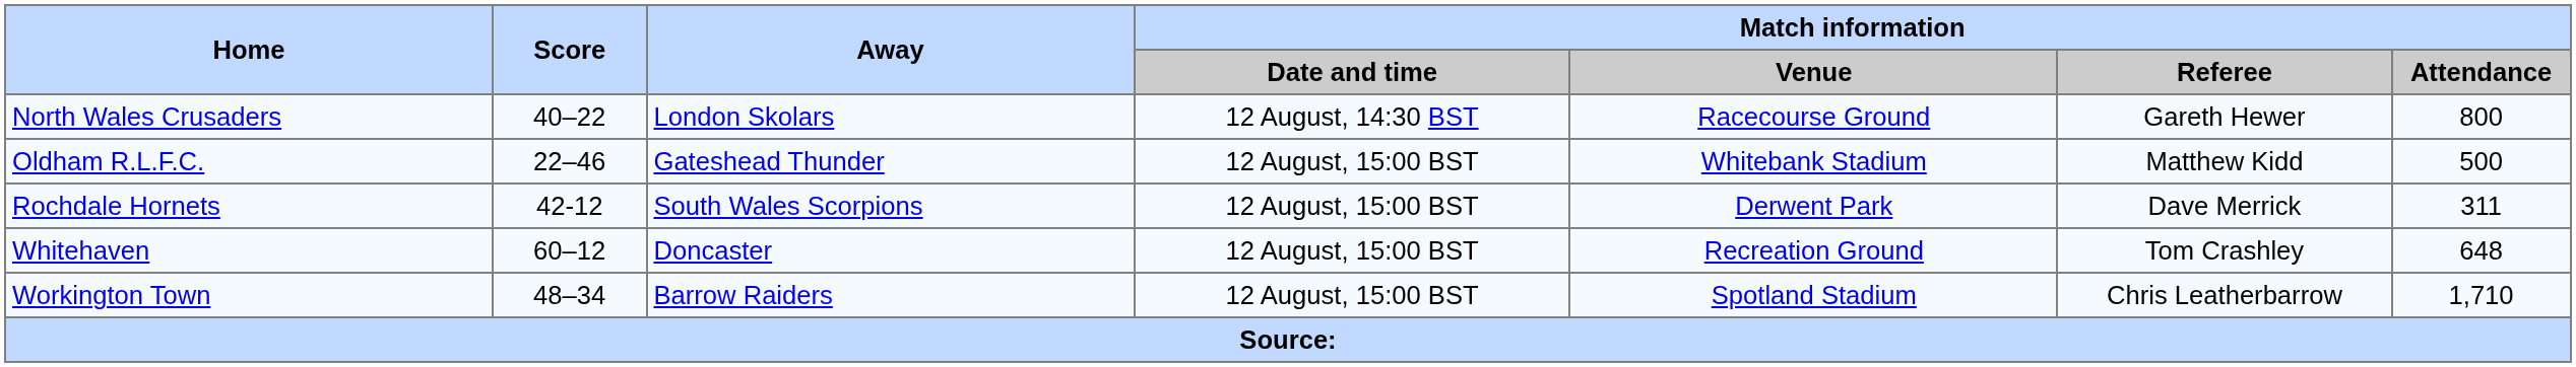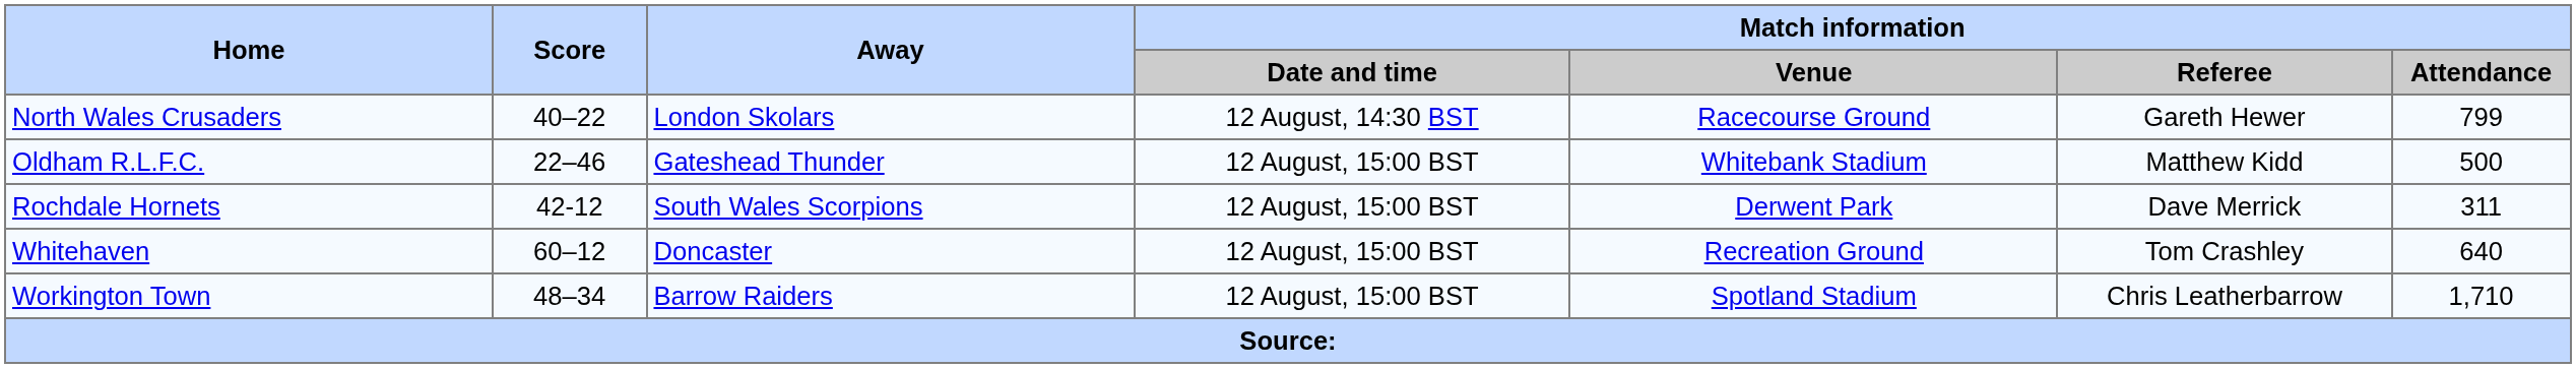 <table border=1 style="border-collapse:collapse; font-size:80%; text-align:center;" cellpadding=3 cellspacing=0 width=100%>
 <tr bgcolor=#C1D8FF>
 <th rowspan=2 width=19%>Home</th>
 <th rowspan=2 width=6%>Score</th>
 <th rowspan=2 width=19%>Away</th>
 <th colspan=6>Match information</th>
 </tr>
 <tr bgcolor=#CCCCCC>
 <th width=17%>Date and time</th>
 <th width=19%>Venue</th>
 <th width=13%>Referee</th>
 <th width=7%>Attendance</th>
 </tr>
 <tr bgcolor=#F5FAFF>
 <td align=left> <a href='#'>North Wales Crusaders</a></td>
 <td>40–22</td>
 <td align=left> <a href='#'>London Skolars</a></td>
 <td>12 August, 14:30 <a href='#'>BST</a></td>
 <td><a href='#'>Racecourse Ground</a></td>
 <td>Gareth Hewer</td>
-<td>800</td>
+<td>799</td>
 </tr>
 <tr bgcolor=#F5FAFF>
 <td align=left> <a href='#'>Oldham R.L.F.C.</a></td>
 <td>22–46</td>
 <td align=left> <a href='#'>Gateshead Thunder</a></td>
 <td>12 August, 15:00 BST</td>
 <td><a href='#'>Whitebank Stadium</a></td>
 <td>Matthew Kidd</td>
 <td>500</td>
 </tr>
 <tr bgcolor=#F5FAFF>
 <td align=left> <a href='#'>Rochdale Hornets</a></td>
 <td>42-12</td>
 <td align=left> <a href='#'>South Wales Scorpions</a></td>
 <td>12 August, 15:00 BST</td>
 <td><a href='#'>Derwent Park</a></td>
 <td>Dave Merrick</td>
 <td>311</td>
 </tr>
 <tr bgcolor=#F5FAFF>
 <td align=left> <a href='#'>Whitehaven</a></td>
 <td>60–12</td>
 <td align=left> <a href='#'>Doncaster</a></td>
 <td>12 August, 15:00 BST</td>
 <td><a href='#'>Recreation Ground</a></td>
 <td>Tom Crashley</td>
-<td>648</td>
+<td>640</td>
 </tr>
 <tr bgcolor=#F5FAFF>
 <td align=left> <a href='#'>Workington Town</a></td>
 <td>48–34</td>
 <td align=left> <a href='#'>Barrow Raiders</a></td>
 <td>12 August, 15:00 BST</td>
 <td><a href='#'>Spotland Stadium</a></td>
 <td>Chris Leatherbarrow</td>
 <td>1,710</td>
 </tr>
 <tr bgcolor=#C1D8FF>
 <th colspan=12>Source:</th>
 </tr>
 </table>
